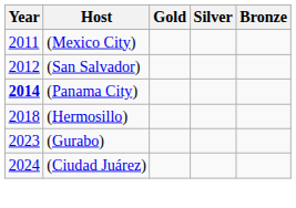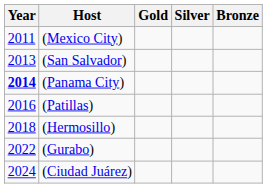 <table class=wikitable>
 <tr>
 <th>Year</th>
 <th>Host</th>
 <th>Gold</th>
 <th>Silver</th>
 <th>Bronze</th>
 </tr>
 <tr>
 <td><a href='#'>2011</a></td>
 <td> (<a href='#'>Mexico City</a>)</td>
 <td><strong></strong></td>
 <td></td>
 <td></td>
 </tr>
 <tr>
-<td><a href='#'>2012</a></td>
+<td><a href='#'>2013</a></td>
 <td> (<a href='#'>San Salvador</a>)</td>
 <td><strong></strong></td>
 <td></td>
 <td></td>
 </tr>
 <tr>
 <td><strong><a href='#'>2014</a></strong></td>
 <td> (<a href='#'>Panama City</a>)</td>
 <td><strong></strong></td>
 <td></td>
 <td></td>
 </tr>
 <tr>
+<td><a href='#'>2016</a></td>
+<td> (<a href='#'>Patillas</a>)</td>
+<td><strong></strong></td>
+<td></td>
+<td></td>
+</tr>
+<tr>
 <td><a href='#'>2018</a></td>
 <td> (<a href='#'>Hermosillo</a>)</td>
 <td><strong></strong></td>
 <td></td>
 <td></td>
 </tr>
 <tr>
-<td><a href='#'>2023</a></td>
+<td><a href='#'>2022</a></td>
 <td> (<a href='#'>Gurabo</a>)</td>
 <td><strong></strong></td>
 <td></td>
 <td></td>
 </tr>
 <tr>
 <td><a href='#'>2024</a></td>
 <td> (<a href='#'>Ciudad Juárez</a>)</td>
 <td></td>
 <td></td>
 <td></td>
 </tr>
 </table>
